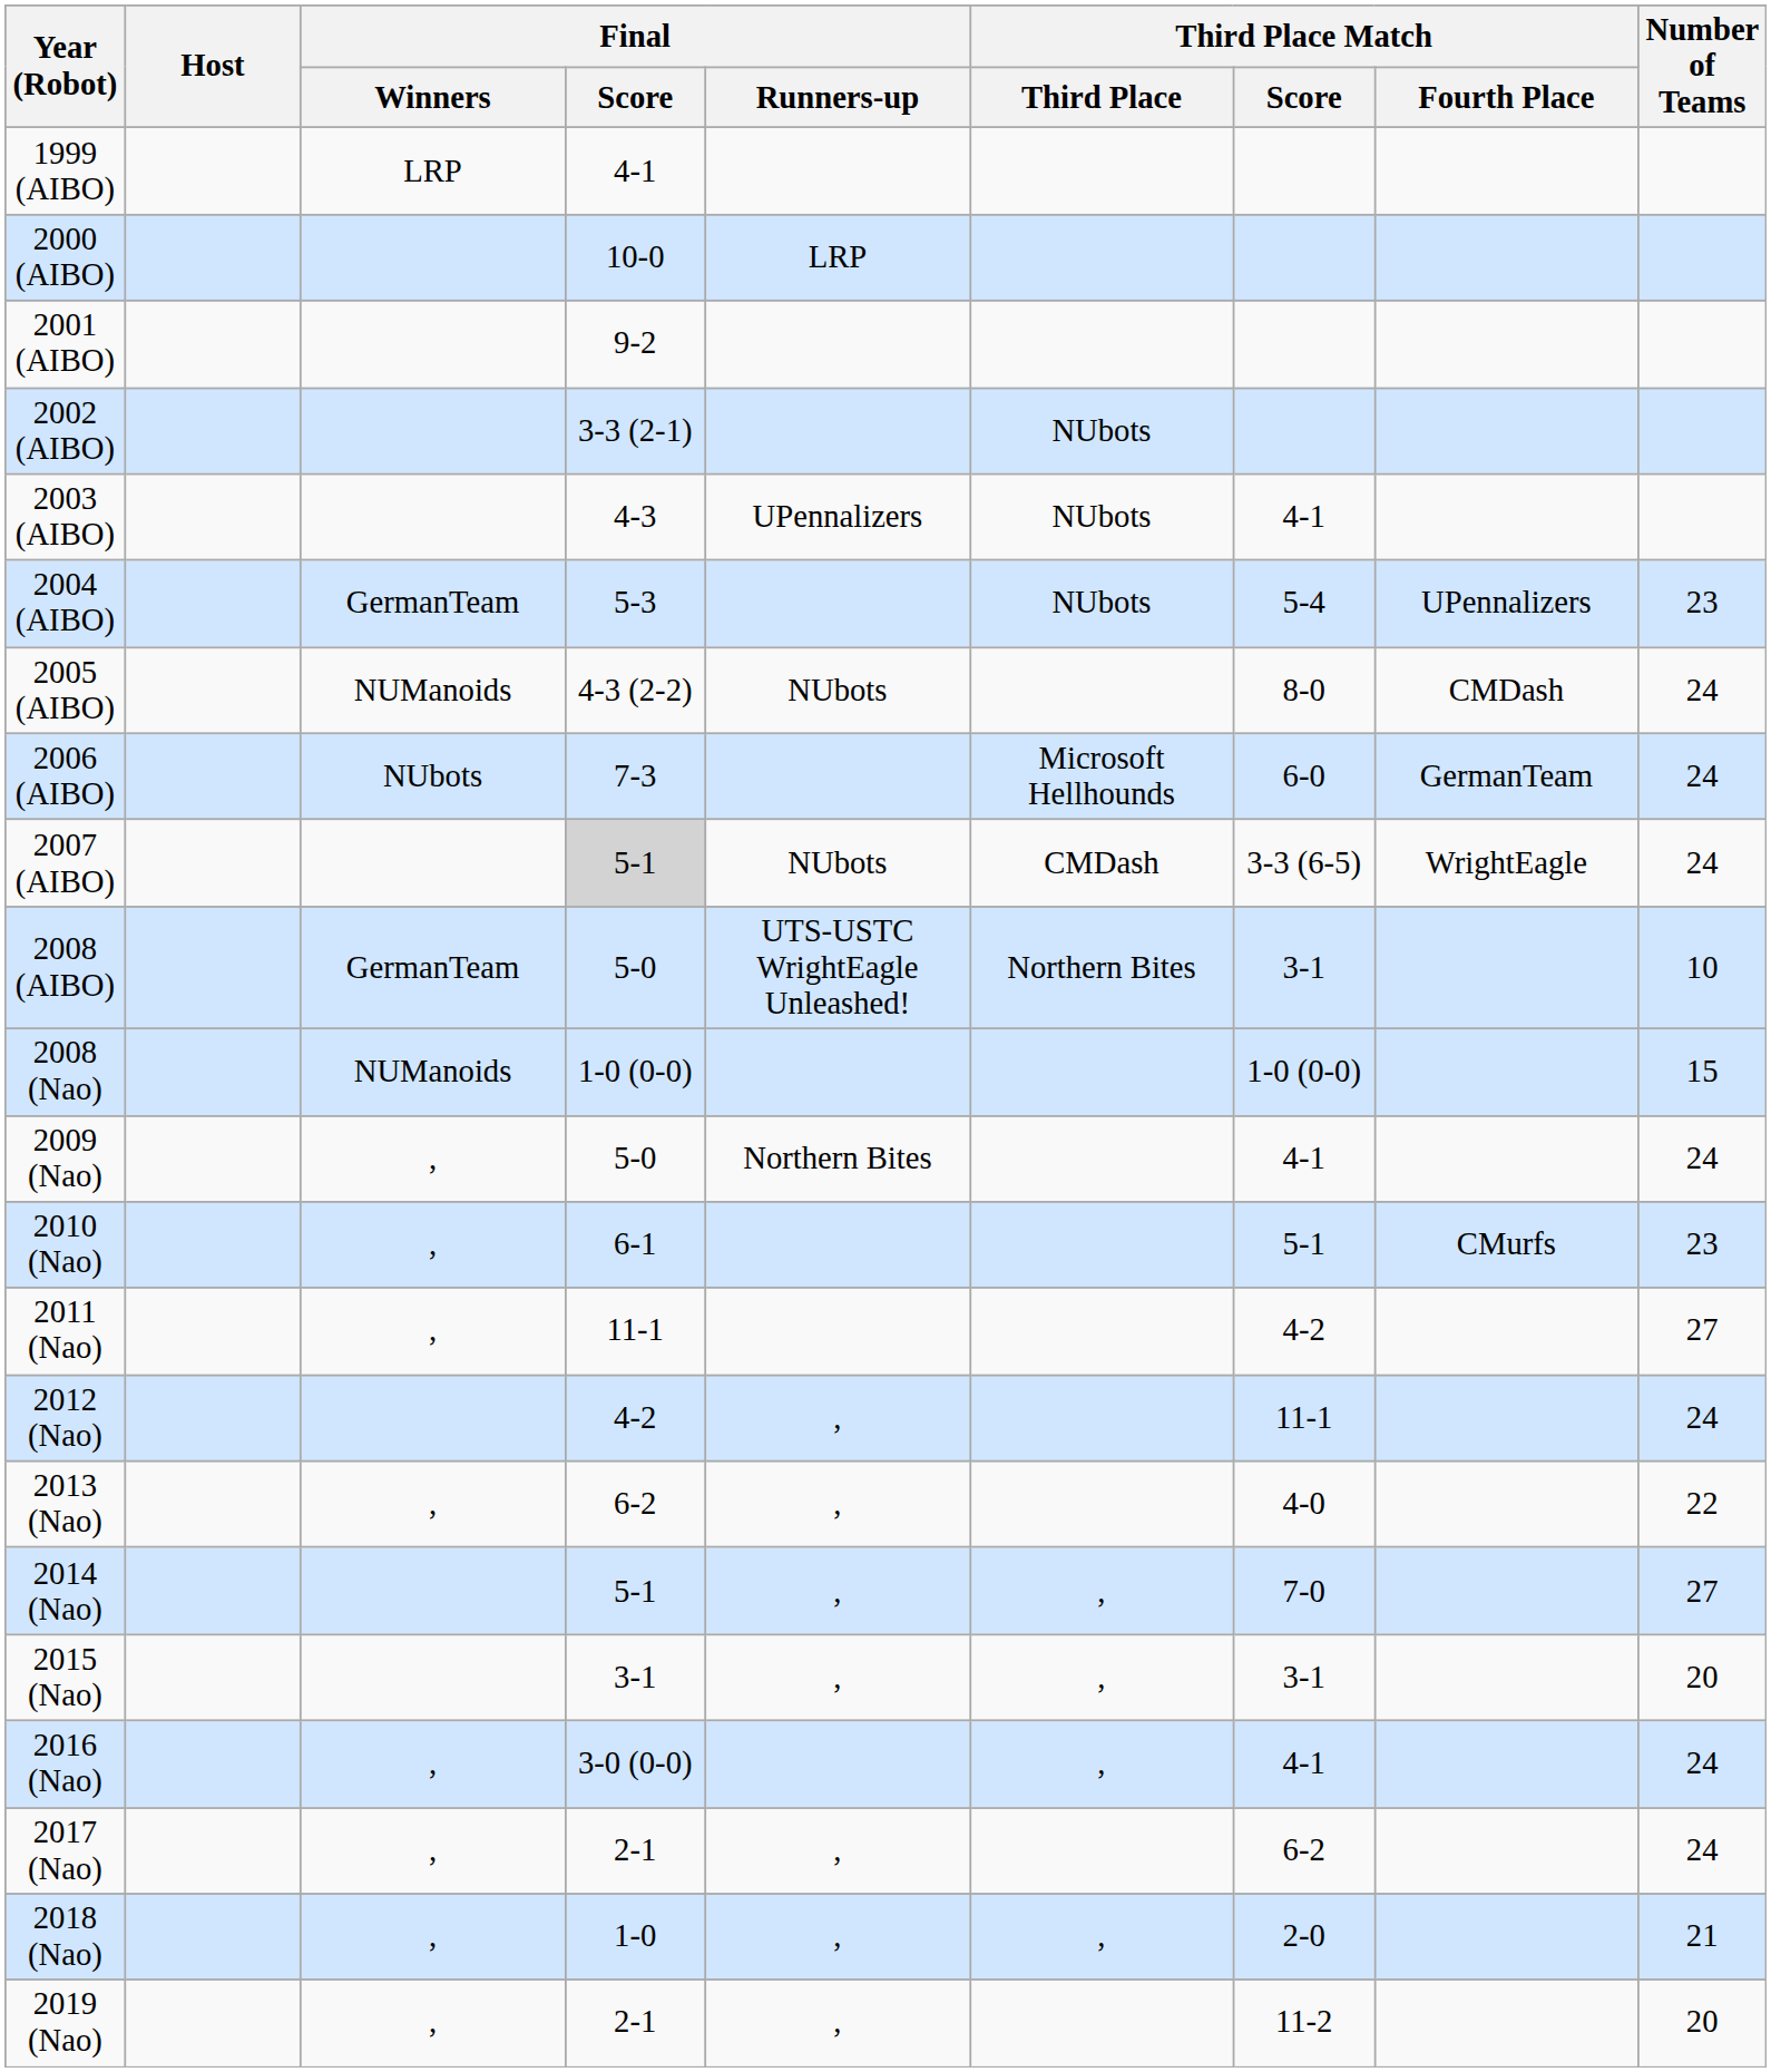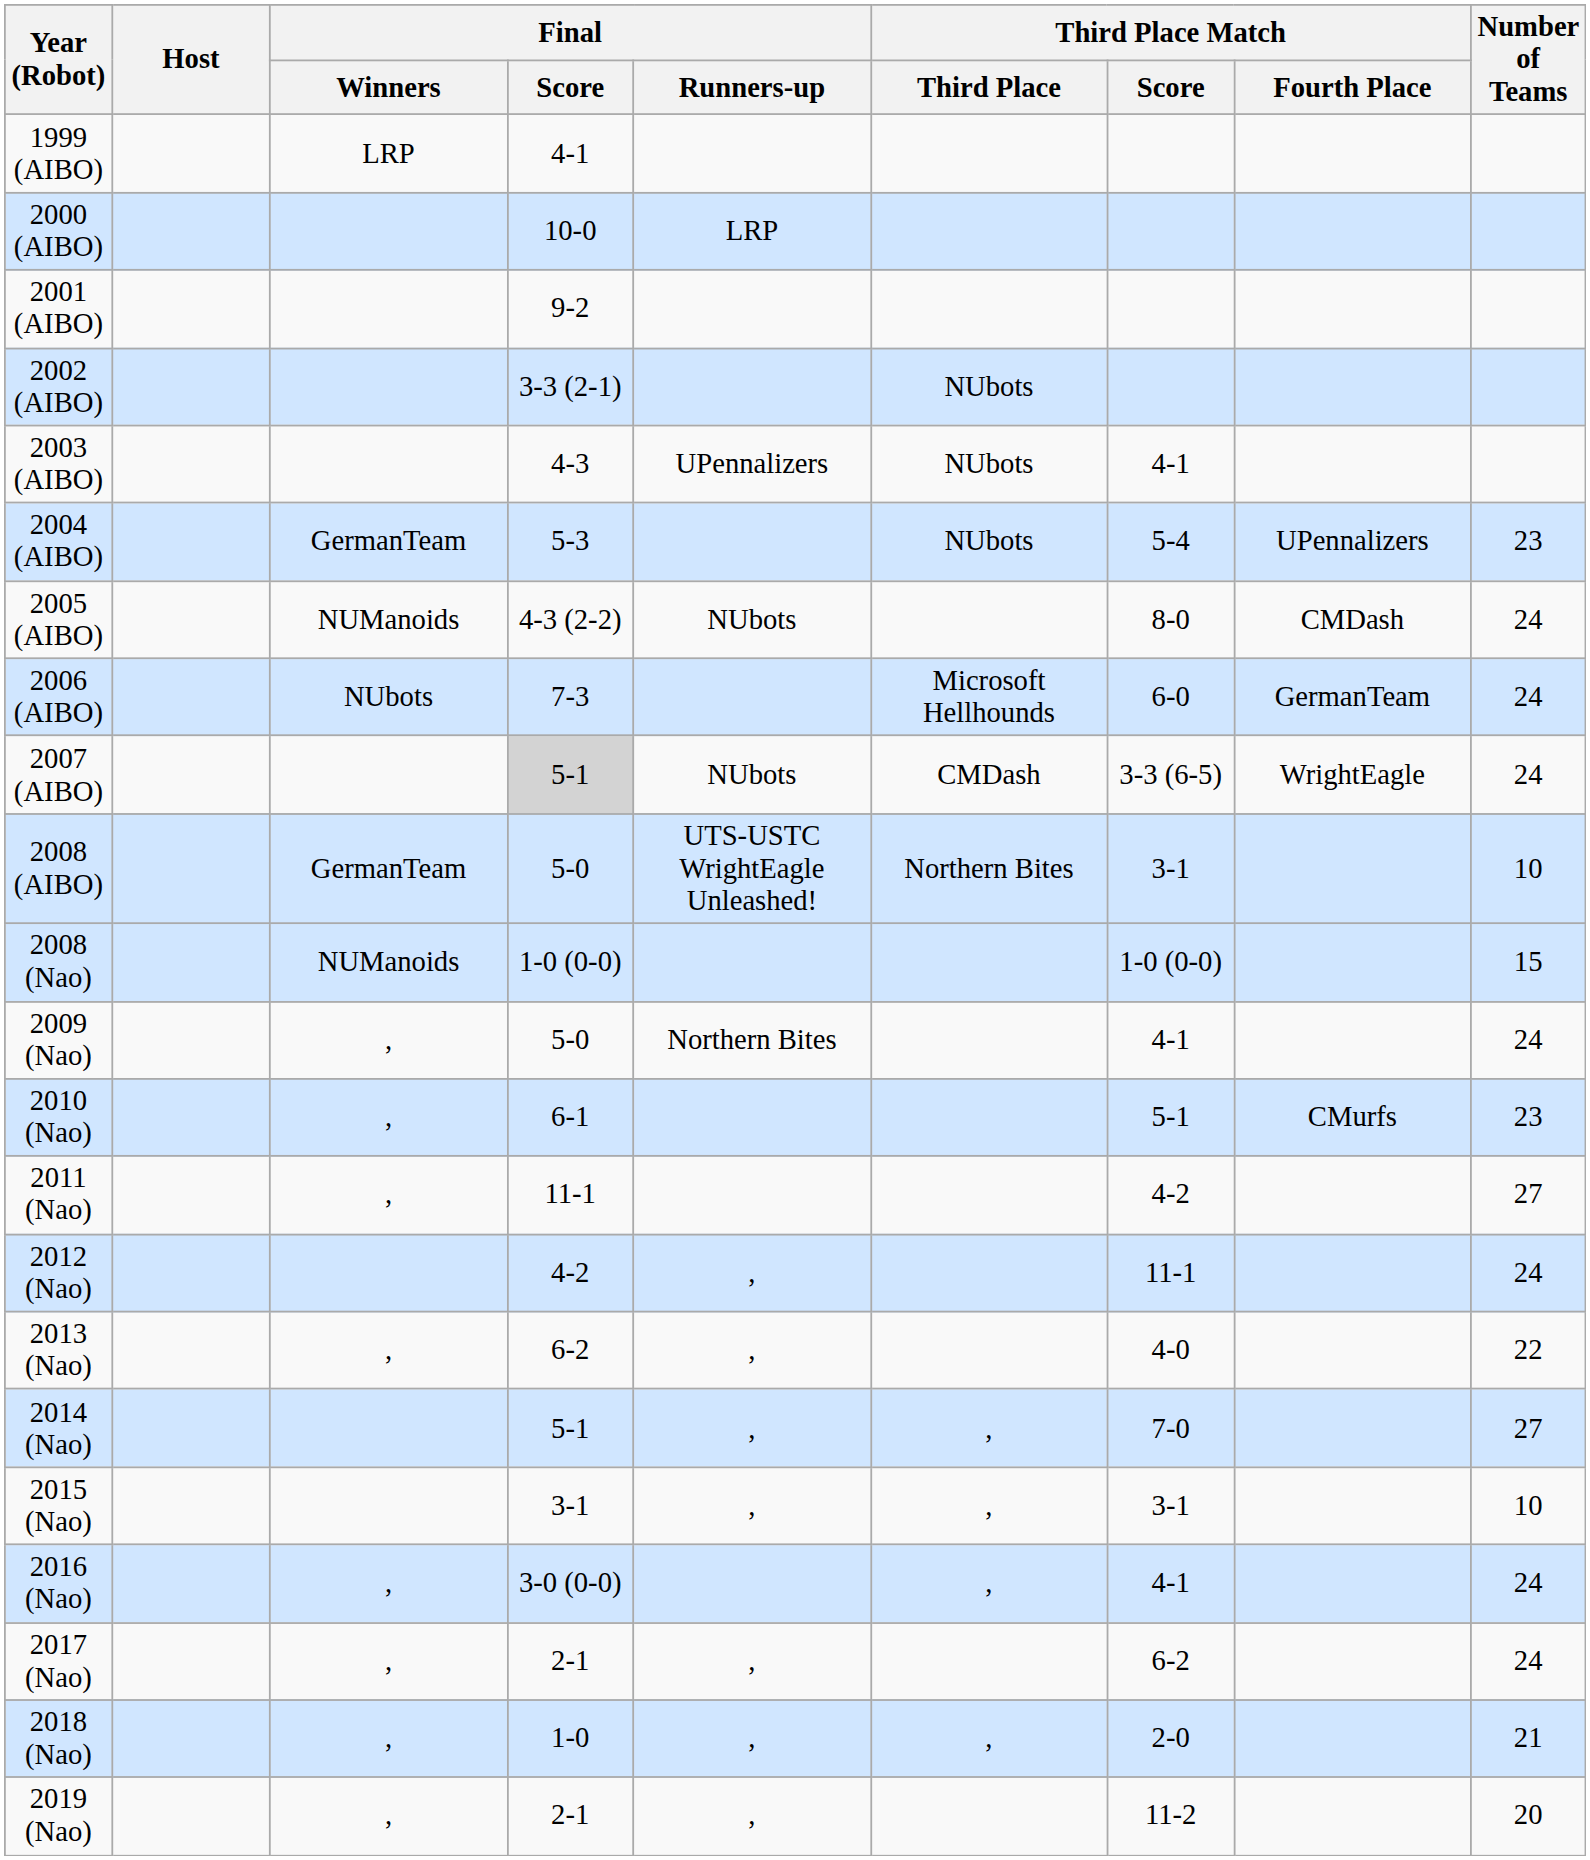 <table class="wikitable" style="text-align:center; width:100%">
 <tr>
 <th rowspan="2" style="width:5%;">Year (Robot)</th>
 <th rowspan="2" style="width:10%;">Host</th>
 <th colspan=3>Final</th>
 <th colspan=3>Third Place Match</th>
 <th rowspan="2" style="width:5%;">Number of Teams</th>
 </tr>
 <tr>
 <th width=15%>Winners</th>
 <th width=8%>Score</th>
 <th width=15%>Runners-up</th>
 <th width=15%>Third Place</th>
 <th width=8%>Score</th>
 <th width=15%>Fourth Place</th>
 </tr>
 <tr style="text-align:center;">
 <td>1999 <br> (AIBO)</td>
 <td></td>
 <td>LRP <br> </td>
 <td>4-1</td>
 <td> <br> </td>
 <td> <br> </td>
 <td style="text-align:center;"></td>
 <td style="text-align:center;"></td>
 <td style="text-align:center;"></td>
 </tr>
 <tr style="background:#d0e6ff; text-align:center;">
 <td>2000 <br> (AIBO)</td>
 <td></td>
 <td> <br> </td>
 <td>10-0</td>
 <td>LRP <br> </td>
 <td> <br> </td>
 <td style="text-align:center;"></td>
 <td style="text-align:center;"></td>
 <td style="text-align:center;"></td>
 </tr>
 <tr style="text-align:center;">
 <td>2001 <br> (AIBO)</td>
 <td></td>
 <td> <br> </td>
 <td>9-2</td>
 <td> <br> </td>
 <td style="text-align:center;"></td>
 <td style="text-align:center;"></td>
 <td style="text-align:center;"></td>
 <td style="text-align:center;"></td>
 </tr>
 <tr style="background:#d0e6ff; text-align:center;">
 <td>2002 <br> (AIBO)</td>
 <td> </td>
 <td> <br> </td>
 <td>3-3 (2-1)</td>
 <td> <br> </td>
 <td>NUbots <br> </td>
 <td style="text-align:center;"></td>
 <td style="text-align:center;"></td>
 <td style="text-align:center;"></td>
 </tr>
 <tr style="text-align:center;">
 <td>2003 <br> (AIBO)</td>
 <td></td>
 <td> <br> </td>
 <td>4-3</td>
 <td>UPennalizers <br> </td>
 <td>NUbots <br> </td>
 <td>4-1</td>
 <td> <br> </td>
 <td style="text-align:center;"></td>
 </tr>
 <tr style="background:#d0e6ff; text-align:center;">
 <td>2004 <br> (AIBO)</td>
 <td></td>
 <td>GermanTeam <br> </td>
 <td>5-3</td>
 <td>  <br> </td>
 <td>NUbots <br> </td>
 <td>5-4</td>
 <td>UPennalizers <br> </td>
 <td>23</td>
 </tr>
 <tr style="text-align:center;">
 <td>2005 <br> (AIBO)</td>
 <td></td>
 <td>NUManoids <br>  </td>
 <td>4-3 (2-2)</td>
 <td>NUbots <br> </td>
 <td> <br> </td>
 <td>8-0</td>
 <td>CMDash <br> </td>
 <td>24</td>
 </tr>
 <tr style="background:#d0e6ff; text-align:center;">
 <td>2006 <br> (AIBO)</td>
 <td></td>
 <td>NUbots <br> </td>
 <td>7-3</td>
 <td> <br> </td>
 <td>Microsoft Hellhounds <br> </td>
 <td>6-0</td>
 <td>GermanTeam <br> </td>
 <td>24</td>
 </tr>
 <tr style="text-align:center;">
 <td>2007 <br> (AIBO)</td>
 <td></td>
 <td> <br> </td>
 <td style="background: lightgrey;">5-1</td>
 <td>NUbots <br> </td>
 <td>CMDash <br> </td>
 <td>3-3 (6-5)</td>
 <td>WrightEagle <br> </td>
 <td>24</td>
 </tr>
 <tr style="background:#d0e6ff; text-align:center;">
 <td>2008 <br> (AIBO)</td>
 <td> </td>
 <td>GermanTeam <br> </td>
 <td>5-0</td>
 <td>UTS-USTC WrightEagle Unleashed! <br>  </td>
 <td>Northern Bites <br> </td>
 <td>3-1</td>
 <td> <br> </td>
 <td>10</td>
 </tr>
 <tr style="background:#d0e6ff; text-align:center;">
 <td>2008 <br> (Nao)</td>
 <td style="text-align:center;"></td>
 <td>NUManoids <br>  </td>
 <td>1-0 (0-0)</td>
 <td> <br> </td>
 <td> <br> </td>
 <td>1-0 (0-0)</td>
 <td> <br> </td>
 <td>15</td>
 </tr>
 <tr style="text-align:center;">
 <td>2009 <br> (Nao)</td>
 <td></td>
 <td>,<br> </td>
 <td>5-0</td>
 <td>Northern Bites <br> </td>
 <td> <br> </td>
 <td>4-1</td>
 <td> <br> </td>
 <td>24</td>
 </tr>
 <tr style="background:#d0e6ff; text-align:center;">
 <td>2010  <br> (Nao)</td>
 <td></td>
 <td>,<br> </td>
 <td>6-1</td>
 <td> <br> </td>
 <td> <br> </td>
 <td>5-1</td>
 <td>CMurfs <br> </td>
 <td>23</td>
 </tr>
 <tr style="text-align:center;">
 <td>2011 <br> (Nao)</td>
 <td></td>
 <td>,<br> </td>
 <td>11-1</td>
 <td>  <br> </td>
 <td> <br> </td>
 <td>4-2</td>
 <td> <br> </td>
 <td>27 </td>
 </tr>
 <tr style="background:#d0e6ff; text-align:center;">
 <td>2012  <br> (Nao)</td>
 <td> </td>
 <td> <br> </td>
 <td>4-2</td>
 <td>,<br> </td>
 <td> <br> </td>
 <td>11-1</td>
 <td> <br> </td>
 <td>24 </td>
 </tr>
 <tr style="text-align:center;">
 <td>2013  <br> (Nao)</td>
 <td></td>
 <td>,<br></td>
 <td>6-2</td>
 <td>,  </td>
 <td>  </td>
 <td>4-0</td>
 <td> <br> </td>
 <td>22 </td>
 </tr>
 <tr style="background:#d0e6ff; text-align:center;">
 <td>2014  <br> (Nao)</td>
 <td></td>
 <td> <br> </td>
 <td>5-1</td>
 <td>,  </td>
 <td>, </td>
 <td>7-0</td>
 <td> </td>
 <td>27</td>
 </tr>
 <tr style="text-align:center;">
 <td>2015  <br> (Nao)</td>
 <td></td>
 <td> <br> </td>
 <td>3-1</td>
 <td>, </td>
 <td>,  </td>
 <td>3-1</td>
 <td> </td>
-<td>20</td>
+<td>10</td>
 </tr>
 <tr style="background:#d0e6ff; text-align:center;">
 <td>2016  <br> (Nao)</td>
 <td></td>
 <td>, </td>
 <td>3-0 (0-0)</td>
 <td> <br> </td>
 <td>,  </td>
 <td>4-1</td>
 <td> </td>
 <td>24</td>
 </tr>
 <tr style="text-align:center;">
 <td>2017  <br> (Nao)</td>
 <td></td>
 <td>, </td>
 <td>2-1</td>
 <td>,  </td>
 <td> </td>
 <td>6-2</td>
 <td> <br> </td>
 <td>24</td>
 </tr>
 <tr style="background:#d0e6ff; text-align:center;">
 <td>2018  <br> (Nao)</td>
 <td></td>
 <td>,  </td>
 <td>1-0</td>
 <td>, </td>
 <td>, </td>
 <td>2-0</td>
 <td> <br> </td>
 <td>21</td>
 </tr>
 <tr>
 <td>2019<br>(Nao)</td>
 <td></td>
 <td>, </td>
 <td>2-1</td>
 <td>,  </td>
 <td> <br> </td>
 <td>11-2</td>
 <td>  <br> </td>
 <td>20</td>
 </tr>
 </table>
